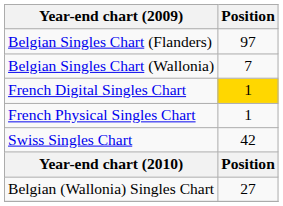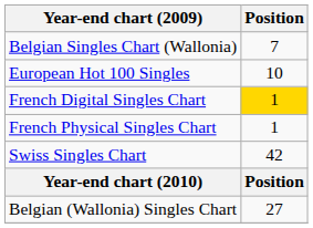 <table class="wikitable sortable">
 <tr>
 <th>Year-end chart (2009)</th>
 <th>Position</th>
 </tr>
 <tr>
-<td><a href='#'>Belgian Singles Chart</a> (Flanders)</td>
-<td align="center">97</td>
+<td><a href='#'>Belgian Singles Chart</a> (Wallonia)</td>
+<td align="center">7</td>
 </tr>
 <tr>
-<td><a href='#'>Belgian Singles Chart</a> (Wallonia)</td>
-<td align="center">7</td>
+<td><a href='#'>European Hot 100 Singles</a></td>
+<td align="center">10</td>
 </tr>
 <tr>
 <td><a href='#'>French Digital Singles Chart</a></td>
 <td align="center" style="background: gold;">1</td>
 </tr>
 <tr>
 <td><a href='#'>French Physical Singles Chart</a></td>
 <td align="center">1</td>
 </tr>
 <tr>
 <td><a href='#'>Swiss Singles Chart</a></td>
 <td align="center">42</td>
 </tr>
 <tr>
 <th>Year-end chart (2010)</th>
 <th>Position</th>
 </tr>
 <tr>
 <td>Belgian (Wallonia) Singles Chart</td>
 <td align="center">27</td>
 </tr>
 <tr>
 </tr>
 </table>
